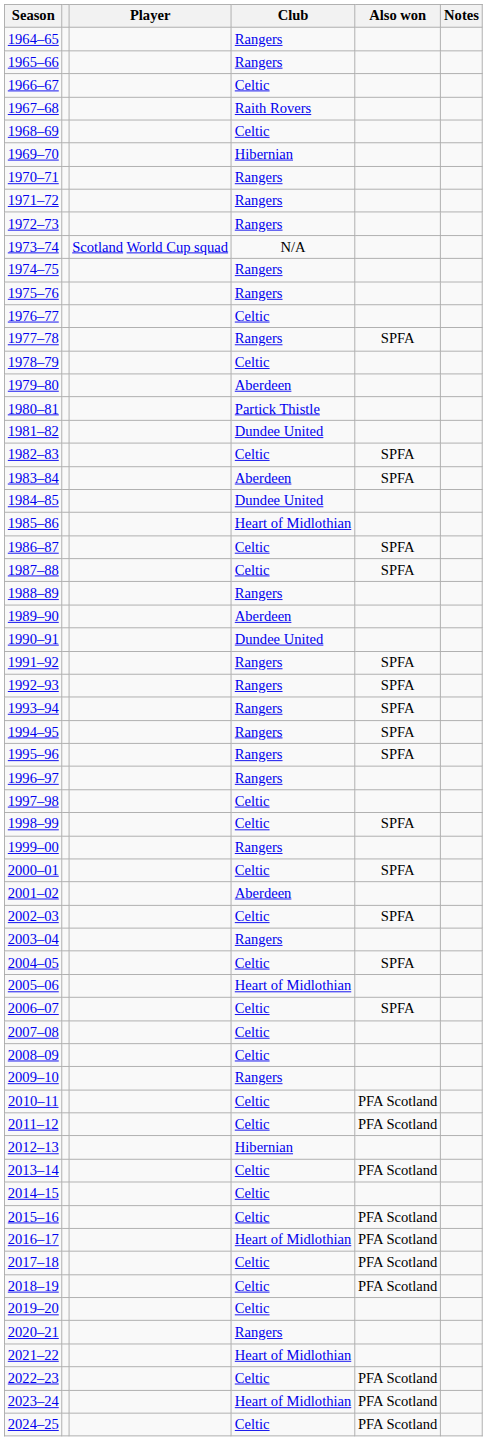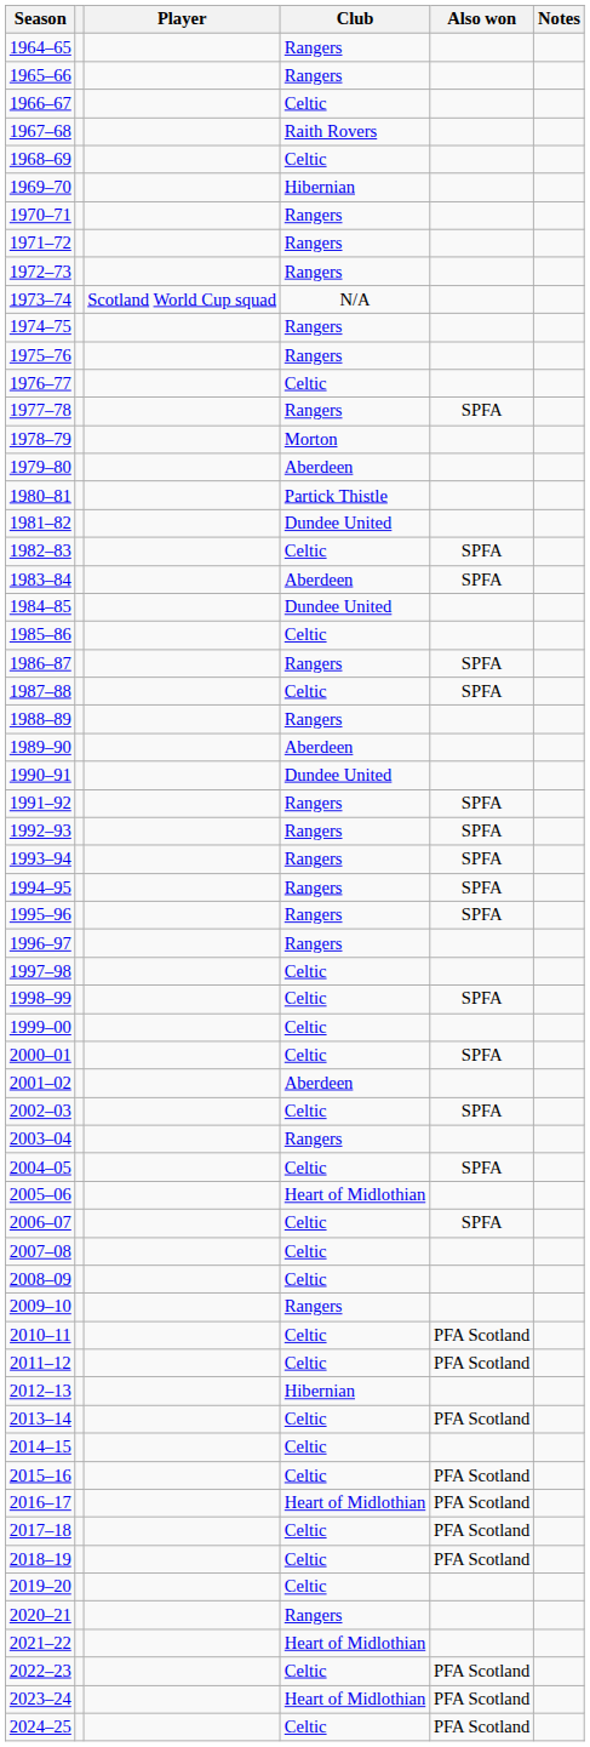 <table class="sortable wikitable" style="text-align: center;">
 <tr>
 <th>Season</th>
 <th></th>
 <th>Player</th>
 <th>Club</th>
 <th class="unsortable">Also won</th>
 <th class="unsortable" align=center>Notes</th>
 </tr>
 <tr>
 <td><a href='#'>1964–65</a></td>
 <td></td>
 <td align=left></td>
 <td align=left><a href='#'>Rangers</a></td>
 <td></td>
 <td></td>
 </tr>
 <tr>
 <td><a href='#'>1965–66</a></td>
 <td></td>
 <td align=left></td>
 <td align=left><a href='#'>Rangers</a></td>
 <td></td>
 <td></td>
 </tr>
 <tr>
 <td><a href='#'>1966–67</a></td>
 <td></td>
 <td align=left></td>
 <td align=left><a href='#'>Celtic</a></td>
 <td></td>
 <td></td>
 </tr>
 <tr>
 <td><a href='#'>1967–68</a></td>
 <td></td>
 <td align=left></td>
 <td align=left><a href='#'>Raith Rovers</a></td>
 <td></td>
 <td></td>
 </tr>
 <tr>
 <td><a href='#'>1968–69</a></td>
 <td></td>
 <td align=left></td>
 <td align=left><a href='#'>Celtic</a></td>
 <td></td>
 <td></td>
 </tr>
 <tr>
 <td><a href='#'>1969–70</a></td>
 <td></td>
 <td align=left></td>
 <td align=left><a href='#'>Hibernian</a></td>
 <td></td>
 <td></td>
 </tr>
 <tr>
 <td><a href='#'>1970–71</a></td>
 <td></td>
 <td align=left></td>
 <td align=left><a href='#'>Rangers</a></td>
 <td></td>
 <td></td>
 </tr>
 <tr>
 <td><a href='#'>1971–72</a></td>
 <td></td>
 <td align=left></td>
 <td align=left><a href='#'>Rangers</a></td>
 <td></td>
 <td></td>
 </tr>
 <tr>
 <td><a href='#'>1972–73</a></td>
 <td></td>
 <td align=left></td>
 <td align=left><a href='#'>Rangers</a></td>
 <td></td>
 <td></td>
 </tr>
 <tr>
 <td><a href='#'>1973–74</a></td>
 <td></td>
 <td align=left><a href='#'>Scotland</a> <a href='#'>World Cup squad</a></td>
 <td>N/A</td>
 <td></td>
 <td></td>
 </tr>
 <tr>
 <td><a href='#'>1974–75</a></td>
 <td></td>
 <td align=left></td>
 <td align=left><a href='#'>Rangers</a></td>
 <td></td>
 <td></td>
 </tr>
 <tr>
 <td><a href='#'>1975–76</a></td>
 <td></td>
 <td align=left></td>
 <td align=left><a href='#'>Rangers</a></td>
 <td></td>
 <td></td>
 </tr>
 <tr>
 <td><a href='#'>1976–77</a></td>
 <td></td>
 <td align=left></td>
 <td align=left><a href='#'>Celtic</a></td>
 <td></td>
 <td></td>
 </tr>
 <tr>
 <td><a href='#'>1977–78</a></td>
 <td></td>
 <td align=left></td>
 <td align=left><a href='#'>Rangers</a></td>
 <td>SPFA</td>
 <td></td>
 </tr>
 <tr>
 <td><a href='#'>1978–79</a></td>
 <td></td>
 <td align=left></td>
-<td align=left><a href='#'>Celtic</a></td>
+<td align=left><a href='#'>Morton</a></td>
 <td></td>
 <td></td>
 </tr>
 <tr>
 <td><a href='#'>1979–80</a></td>
 <td></td>
 <td align=left></td>
 <td align=left><a href='#'>Aberdeen</a></td>
 <td></td>
 <td></td>
 </tr>
 <tr>
 <td><a href='#'>1980–81</a></td>
 <td></td>
 <td align=left></td>
 <td align=left><a href='#'>Partick Thistle</a></td>
 <td></td>
 <td></td>
 </tr>
 <tr>
 <td><a href='#'>1981–82</a></td>
 <td></td>
 <td align=left></td>
 <td align=left><a href='#'>Dundee United</a></td>
 <td></td>
 <td></td>
 </tr>
 <tr>
 <td><a href='#'>1982–83</a></td>
 <td></td>
 <td align=left></td>
 <td align=left><a href='#'>Celtic</a></td>
 <td>SPFA</td>
 <td></td>
 </tr>
 <tr>
 <td><a href='#'>1983–84</a></td>
 <td></td>
 <td align=left></td>
 <td align=left><a href='#'>Aberdeen</a></td>
 <td>SPFA</td>
 <td></td>
 </tr>
 <tr>
 <td><a href='#'>1984–85</a></td>
 <td></td>
 <td align=left></td>
 <td align=left><a href='#'>Dundee United</a></td>
 <td></td>
 <td></td>
 </tr>
 <tr>
 <td><a href='#'>1985–86</a></td>
 <td></td>
 <td align=left></td>
-<td align=left><a href='#'>Heart of Midlothian</a></td>
+<td align=left><a href='#'>Celtic</a></td>
 <td></td>
 <td></td>
 </tr>
 <tr>
 <td><a href='#'>1986–87</a></td>
 <td></td>
 <td align=left></td>
-<td align=left><a href='#'>Celtic</a></td>
+<td align=left><a href='#'>Rangers</a></td>
 <td>SPFA</td>
 <td></td>
 </tr>
 <tr>
 <td><a href='#'>1987–88</a></td>
 <td></td>
 <td align=left></td>
 <td align=left><a href='#'>Celtic</a></td>
 <td>SPFA</td>
 <td></td>
 </tr>
 <tr>
 <td><a href='#'>1988–89</a></td>
 <td></td>
 <td align=left></td>
 <td align=left><a href='#'>Rangers</a></td>
 <td></td>
 <td></td>
 </tr>
 <tr>
 <td><a href='#'>1989–90</a></td>
 <td></td>
 <td align=left></td>
 <td align=left><a href='#'>Aberdeen</a></td>
 <td></td>
 <td></td>
 </tr>
 <tr>
 <td><a href='#'>1990–91</a></td>
 <td></td>
 <td align=left></td>
 <td align=left><a href='#'>Dundee United</a></td>
 <td></td>
 <td></td>
 </tr>
 <tr>
 <td><a href='#'>1991–92</a></td>
 <td></td>
 <td align=left></td>
 <td align=left><a href='#'>Rangers</a></td>
 <td>SPFA</td>
 <td></td>
 </tr>
 <tr>
 <td><a href='#'>1992–93</a></td>
 <td></td>
 <td align=left></td>
 <td align=left><a href='#'>Rangers</a></td>
 <td>SPFA</td>
 <td></td>
 </tr>
 <tr>
 <td><a href='#'>1993–94</a></td>
 <td></td>
 <td align=left></td>
 <td align=left><a href='#'>Rangers</a></td>
 <td>SPFA</td>
 <td></td>
 </tr>
 <tr>
 <td><a href='#'>1994–95</a></td>
 <td></td>
 <td align=left></td>
 <td align=left><a href='#'>Rangers</a></td>
 <td>SPFA</td>
 <td></td>
 </tr>
 <tr>
 <td><a href='#'>1995–96</a></td>
 <td></td>
 <td align=left></td>
 <td align=left><a href='#'>Rangers</a></td>
 <td>SPFA</td>
 <td></td>
 </tr>
 <tr>
 <td><a href='#'>1996–97</a></td>
 <td></td>
 <td align=left></td>
 <td align=left><a href='#'>Rangers</a></td>
 <td></td>
 <td></td>
 </tr>
 <tr>
 <td><a href='#'>1997–98</a></td>
 <td></td>
 <td align=left></td>
 <td align=left><a href='#'>Celtic</a></td>
 <td></td>
 <td></td>
 </tr>
 <tr>
 <td><a href='#'>1998–99</a></td>
 <td></td>
 <td align=left></td>
 <td align=left><a href='#'>Celtic</a></td>
 <td>SPFA</td>
 <td></td>
 </tr>
 <tr>
 <td><a href='#'>1999–00</a></td>
 <td></td>
 <td align=left></td>
-<td align=left><a href='#'>Rangers</a></td>
+<td align=left><a href='#'>Celtic</a></td>
 <td></td>
 <td></td>
 </tr>
 <tr>
 <td><a href='#'>2000–01</a></td>
 <td></td>
 <td align=left></td>
 <td align=left><a href='#'>Celtic</a></td>
 <td>SPFA</td>
 <td></td>
 </tr>
 <tr>
 <td><a href='#'>2001–02</a></td>
 <td></td>
 <td align=left></td>
 <td align=left><a href='#'>Aberdeen</a></td>
 <td></td>
 <td></td>
 </tr>
 <tr>
 <td><a href='#'>2002–03</a></td>
 <td></td>
 <td align=left></td>
 <td align=left><a href='#'>Celtic</a></td>
 <td>SPFA</td>
 <td></td>
 </tr>
 <tr>
 <td><a href='#'>2003–04</a></td>
 <td></td>
 <td align=left></td>
 <td align=left><a href='#'>Rangers</a></td>
 <td></td>
 <td></td>
 </tr>
 <tr>
 <td><a href='#'>2004–05</a></td>
 <td></td>
 <td align=left></td>
 <td align=left><a href='#'>Celtic</a></td>
 <td>SPFA</td>
 <td></td>
 </tr>
 <tr>
 <td><a href='#'>2005–06</a></td>
 <td></td>
 <td align=left></td>
 <td align=left><a href='#'>Heart of Midlothian</a></td>
 <td></td>
 <td></td>
 </tr>
 <tr>
 <td><a href='#'>2006–07</a></td>
 <td></td>
 <td align=left></td>
 <td align=left><a href='#'>Celtic</a></td>
 <td>SPFA</td>
 <td></td>
 </tr>
 <tr>
 <td><a href='#'>2007–08</a></td>
 <td></td>
 <td align=left></td>
 <td align=left><a href='#'>Celtic</a></td>
 <td></td>
 <td></td>
 </tr>
 <tr>
 <td><a href='#'>2008–09</a></td>
 <td></td>
 <td align=left></td>
 <td align=left><a href='#'>Celtic</a></td>
 <td></td>
 <td></td>
 </tr>
 <tr>
 <td><a href='#'>2009–10</a></td>
 <td></td>
 <td align=left></td>
 <td align=left><a href='#'>Rangers</a></td>
 <td></td>
 <td></td>
 </tr>
 <tr>
 <td><a href='#'>2010–11</a></td>
 <td></td>
 <td align=left></td>
 <td align=left><a href='#'>Celtic</a></td>
 <td>PFA Scotland</td>
 <td></td>
 </tr>
 <tr>
 <td><a href='#'>2011–12</a></td>
 <td></td>
 <td align=left></td>
 <td align=left><a href='#'>Celtic</a></td>
 <td>PFA Scotland</td>
 <td></td>
 </tr>
 <tr>
 <td><a href='#'>2012–13</a></td>
 <td></td>
 <td align=left></td>
 <td align=left><a href='#'>Hibernian</a></td>
 <td></td>
 <td></td>
 </tr>
 <tr>
 <td><a href='#'>2013–14</a></td>
 <td></td>
 <td align=left></td>
 <td align=left><a href='#'>Celtic</a></td>
 <td>PFA Scotland</td>
 <td></td>
 </tr>
 <tr>
 <td><a href='#'>2014–15</a></td>
 <td></td>
 <td align=left></td>
 <td align=left><a href='#'>Celtic</a></td>
 <td></td>
 <td></td>
 </tr>
 <tr>
 <td><a href='#'>2015–16</a></td>
 <td></td>
 <td align=left></td>
 <td align=left><a href='#'>Celtic</a></td>
 <td>PFA Scotland</td>
 <td></td>
 </tr>
 <tr>
 <td><a href='#'>2016–17</a></td>
 <td></td>
 <td align=left></td>
 <td align=left><a href='#'>Heart of Midlothian</a></td>
 <td>PFA Scotland</td>
 <td></td>
 </tr>
 <tr>
 <td><a href='#'>2017–18</a></td>
 <td></td>
 <td align=left></td>
 <td align=left><a href='#'>Celtic</a></td>
 <td>PFA Scotland</td>
 <td></td>
 </tr>
 <tr>
 <td><a href='#'>2018–19</a></td>
 <td></td>
 <td align=left></td>
 <td align=left><a href='#'>Celtic</a></td>
 <td>PFA Scotland</td>
 <td></td>
 </tr>
 <tr>
 <td><a href='#'>2019–20</a></td>
 <td></td>
 <td align=left></td>
 <td align=left><a href='#'>Celtic</a></td>
 <td></td>
 <td></td>
 </tr>
 <tr>
 <td><a href='#'>2020–21</a></td>
 <td></td>
 <td align=left></td>
 <td align=left><a href='#'>Rangers</a></td>
 <td></td>
 <td></td>
 </tr>
 <tr>
 <td><a href='#'>2021–22</a></td>
 <td></td>
 <td align=left></td>
 <td align=left><a href='#'>Heart of Midlothian</a></td>
 <td></td>
 <td></td>
 </tr>
 <tr>
 <td><a href='#'>2022–23</a></td>
 <td></td>
 <td align=left></td>
 <td align=left><a href='#'>Celtic</a></td>
 <td>PFA Scotland</td>
 <td></td>
 </tr>
 <tr>
 <td><a href='#'>2023–24</a></td>
 <td></td>
 <td align=left></td>
 <td align=left><a href='#'>Heart of Midlothian</a></td>
 <td>PFA Scotland</td>
 <td></td>
 </tr>
 <tr>
 <td><a href='#'>2024–25</a></td>
 <td></td>
 <td align=left></td>
 <td align=left><a href='#'>Celtic</a></td>
 <td>PFA Scotland</td>
 <td></td>
 </tr>
 </table>
